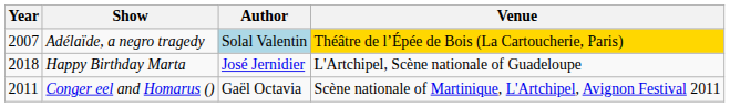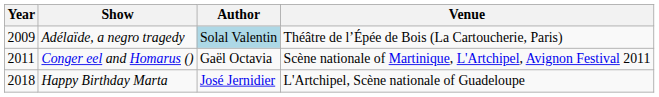 <table class="wikitable">
 <tr>
 <th>Year</th>
 <th>Show</th>
 <th>Author</th>
 <th>Venue</th>
 </tr>
 <tr>
-<td>2007</td>
+<td>2009</td>
 <td><em>Adélaïde, a negro tragedy</em></td>
 <td style="background: lightblue;">Solal Valentin</td>
-<td style="background: gold;">Théâtre de l’Épée de Bois (La Cartoucherie, Paris)</td>
+<td>Théâtre de l’Épée de Bois (La Cartoucherie, Paris)</td>
+</tr>
+<tr>
+<td>2011</td>
+<td><em><a href='#'>Conger eel</a> and <a href='#'>Homarus</a> ()</em></td>
+<td>Gaël Octavia</td>
+<td>Scène nationale of <a href='#'>Martinique</a>, <a href='#'>L'Artchipel</a>, <a href='#'>Avignon Festival</a> 2011</td>
 </tr>
 <tr>
 <td>2018</td>
 <td><em>Happy Birthday Marta</em></td>
 <td><a href='#'>José Jernidier</a></td>
 <td>L'Artchipel, Scène nationale of Guadeloupe</td>
 </tr>
-<tr>
-<td>2011</td>
-<td><em><a href='#'>Conger eel</a> and <a href='#'>Homarus</a> ()</em></td>
-<td>Gaël Octavia</td>
-<td>Scène nationale of <a href='#'>Martinique</a>, <a href='#'>L'Artchipel</a>, <a href='#'>Avignon Festival</a> 2011</td>
-</tr>
 </table>
